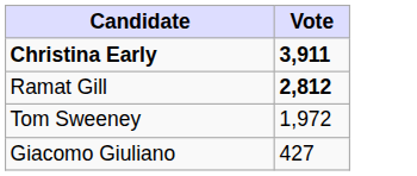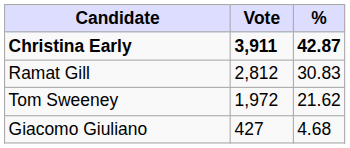 <table class="wikitable">
 <tr>
 <th style="background:#ddf; width:200px;">Candidate</th>
 <th style="background:#ddf; width:50px;">Vote</th>
+<th style="background:#ddf; width:30px;">%</th>
 </tr>
 <tr>
 <td><strong>Christina Early</strong></td>
 <td><strong>3,911</strong></td>
+<td><strong>42.87</strong></td>
 </tr>
 <tr>
 <td>Ramat Gill</td>
-<td><strong>2,812</strong></td>
+<td>2,812</td>
+<td>30.83</td>
 </tr>
 <tr>
 <td>Tom Sweeney</td>
 <td>1,972</td>
+<td>21.62</td>
 </tr>
 <tr>
 <td>Giacomo Giuliano</td>
 <td>427</td>
+<td>4.68</td>
 </tr>
 </table>
